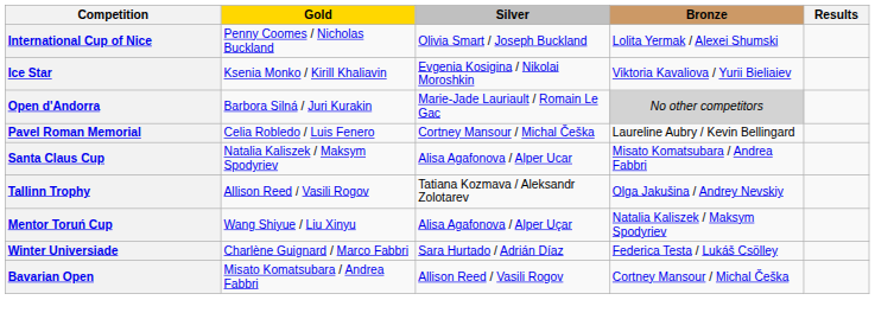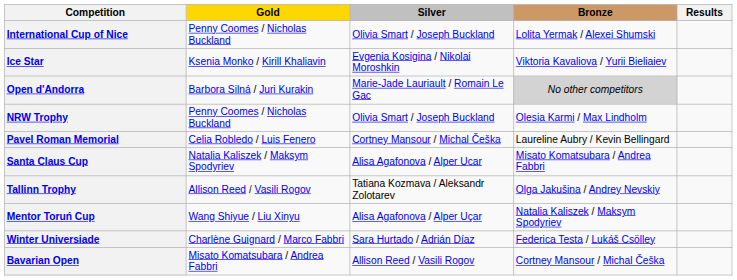 <table class="wikitable unsortable" style="text-align:left; width:90%;">
 <tr>
 <th scope="col" style="text-align:center; width:25%">Competition</th>
 <td scope="col" style="text-align:center; width:22.5%; background:gold"><strong>Gold</strong></td>
 <td scope="col" style="text-align:center; width:22.5%; background:silver"><strong>Silver</strong></td>
 <td scope="col" style="text-align:center; width:22.5%; background:#c96"><strong>Bronze</strong></td>
 <th scope="col" style="text-align:center; width:7.5%">Results</th>
 </tr>
 <tr>
 <th scope="row" style="text-align:left"> <a href='#'>International Cup of Nice</a></th>
 <td> <a href='#'>Penny Coomes</a> / <a href='#'>Nicholas Buckland</a></td>
 <td> <a href='#'>Olivia Smart</a> / <a href='#'>Joseph Buckland</a></td>
 <td> <a href='#'>Lolita Yermak</a> / <a href='#'>Alexei Shumski</a></td>
 <td></td>
 </tr>
 <tr>
 <th scope="row" style="text-align:left"> <a href='#'>Ice Star</a></th>
 <td> <a href='#'>Ksenia Monko</a> / <a href='#'>Kirill Khaliavin</a></td>
 <td> <a href='#'>Evgenia Kosigina</a> / <a href='#'>Nikolai Moroshkin</a></td>
 <td> <a href='#'>Viktoria Kavaliova</a> / <a href='#'>Yurii Bieliaiev</a></td>
 <td></td>
 </tr>
 <tr>
 <th scope="row" style="text-align:left"> <a href='#'>Open d'Andorra</a></th>
 <td> <a href='#'>Barbora Silná</a> / <a href='#'>Juri Kurakin</a></td>
 <td> <a href='#'>Marie-Jade Lauriault</a> / <a href='#'>Romain Le Gac</a></td>
 <td align="center" bgcolor="lightgray"><em>No other competitors</em></td>
+<td></td>
+</tr>
+<tr>
+<th scope="row" style="text-align:left"> <a href='#'>NRW Trophy</a></th>
+<td> <a href='#'>Penny Coomes</a> / <a href='#'>Nicholas Buckland</a></td>
+<td> <a href='#'>Olivia Smart</a> / <a href='#'>Joseph Buckland</a></td>
+<td> <a href='#'>Olesia Karmi</a> / <a href='#'>Max Lindholm</a></td>
 <td></td>
 </tr>
 <tr>
 <th scope="row" style="text-align:left"> <a href='#'>Pavel Roman Memorial</a></th>
 <td> <a href='#'>Celia Robledo</a> / <a href='#'>Luis Fenero</a></td>
 <td> <a href='#'>Cortney Mansour</a> / <a href='#'>Michal Češka</a></td>
 <td> Laureline Aubry / Kevin Bellingard</td>
 <td></td>
 </tr>
 <tr>
 <th scope="row" style="text-align:left"> <a href='#'>Santa Claus Cup</a></th>
 <td> <a href='#'>Natalia Kaliszek</a> / <a href='#'>Maksym Spodyriev</a></td>
 <td> <a href='#'>Alisa Agafonova</a> / <a href='#'>Alper Ucar</a></td>
 <td> <a href='#'>Misato Komatsubara</a> / <a href='#'>Andrea Fabbri</a></td>
 <td></td>
 </tr>
 <tr>
 <th scope="row" style="text-align:left"> <a href='#'>Tallinn Trophy</a></th>
 <td> <a href='#'>Allison Reed</a> / <a href='#'>Vasili Rogov</a></td>
 <td> Tatiana Kozmava / Aleksandr Zolotarev</td>
 <td> <a href='#'>Olga Jakušina</a> / <a href='#'>Andrey Nevskiy</a></td>
 <td></td>
 </tr>
 <tr>
 <th scope="row" style="text-align:left"> <a href='#'>Mentor Toruń Cup</a></th>
 <td> <a href='#'>Wang Shiyue</a> / <a href='#'>Liu Xinyu</a></td>
 <td> <a href='#'>Alisa Agafonova</a> / <a href='#'>Alper Uçar</a></td>
 <td> <a href='#'>Natalia Kaliszek</a> / <a href='#'>Maksym Spodyriev</a></td>
 <td></td>
 </tr>
 <tr>
 <th scope="row" style="text-align:left"> <a href='#'>Winter Universiade</a></th>
 <td> <a href='#'>Charlène Guignard</a> / <a href='#'>Marco Fabbri</a></td>
 <td> <a href='#'>Sara Hurtado</a> / <a href='#'>Adrián Díaz</a></td>
 <td> <a href='#'>Federica Testa</a> / <a href='#'>Lukáš Csölley</a></td>
 <td></td>
 </tr>
 <tr>
 <th scope="row" style="text-align:left"> <a href='#'>Bavarian Open</a></th>
 <td> <a href='#'>Misato Komatsubara</a> / <a href='#'>Andrea Fabbri</a></td>
 <td> <a href='#'>Allison Reed</a> / <a href='#'>Vasili Rogov</a></td>
 <td> <a href='#'>Cortney Mansour</a> / <a href='#'>Michal Češka</a></td>
 <td></td>
 </tr>
 </table>
